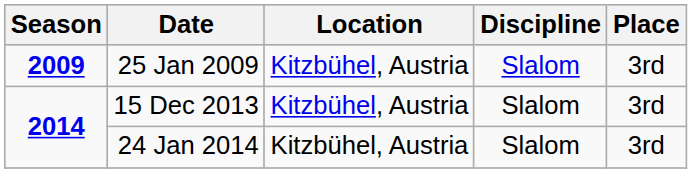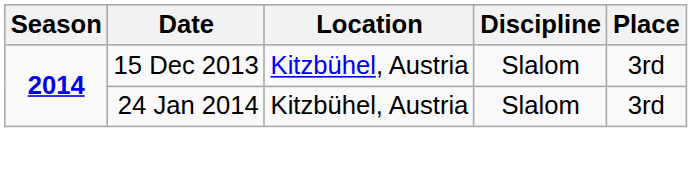 <table class=wikitable style="text-align:center">
 <tr>
 <th>Season</th>
 <th>Date</th>
 <th>Location</th>
 <th>Discipline</th>
 <th>Place</th>
-</tr>
-<tr>
-<td><strong><a href='#'>2009</a></strong></td>
-<td align=right>25 Jan 2009</td>
-<td align=left> <a href='#'>Kitzbühel</a>, Austria</td>
-<td><a href='#'>Slalom</a></td>
-<td>3rd</td>
 </tr>
 <tr>
 <td rowspan=2><strong><a href='#'>2014</a></strong></td>
 <td align=right>15 Dec 2013</td>
 <td align=left> <a href='#'>Kitzbühel</a>, Austria</td>
 <td>Slalom</td>
 <td>3rd</td>
 </tr>
 <tr>
 <td align=right>24 Jan 2014</td>
 <td align=left> Kitzbühel, Austria</td>
 <td>Slalom</td>
 <td>3rd</td>
 </tr>
 </table>
